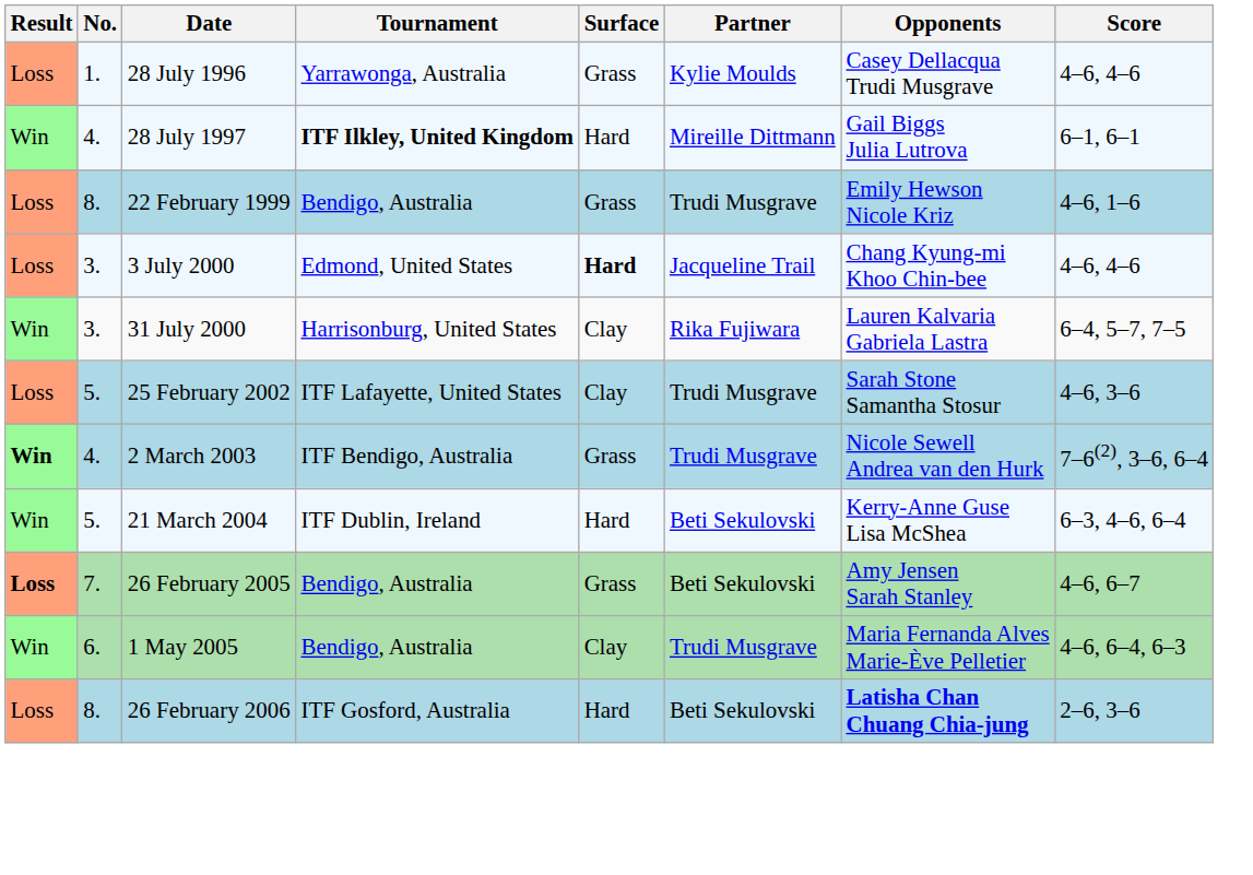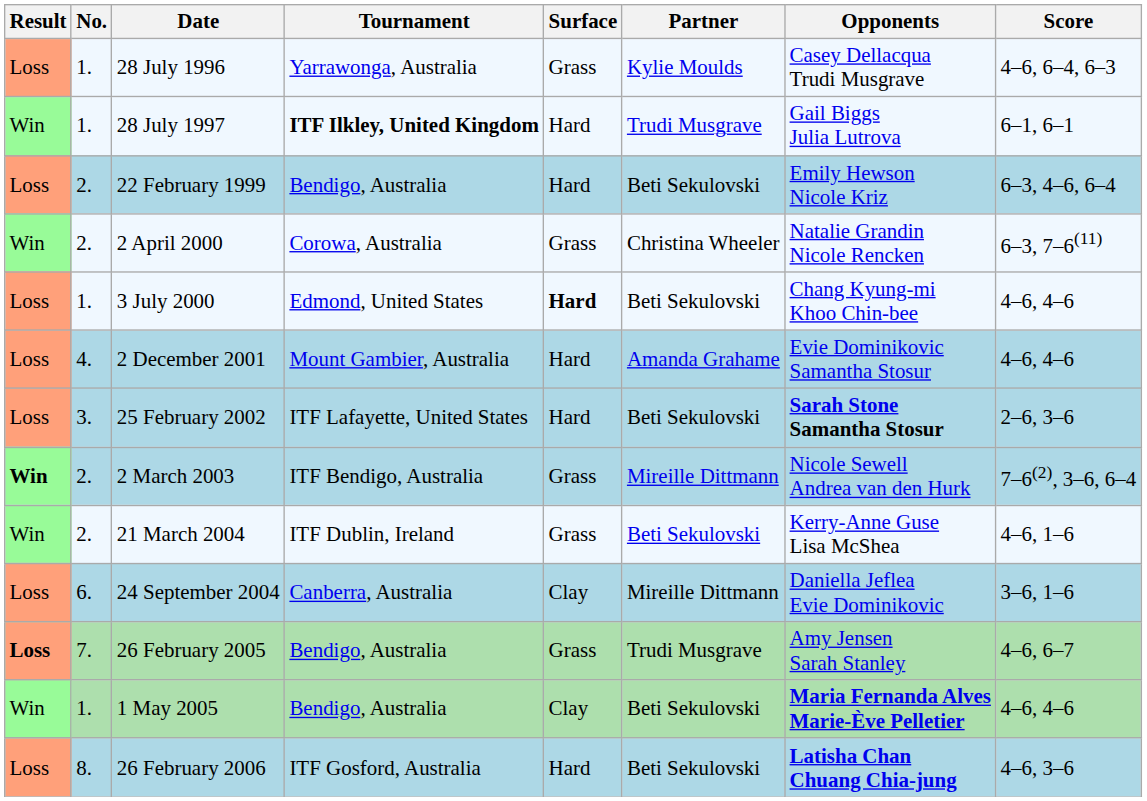 <table class="sortable wikitable" style=font-size:97%>
 <tr>
 <th>Result</th>
 <th>No.</th>
 <th>Date</th>
 <th>Tournament</th>
 <th>Surface</th>
 <th>Partner</th>
 <th>Opponents</th>
 <th>Score</th>
 </tr>
 <tr style="background:#f0f8ff;">
 <td style="background:#ffa07a;">Loss</td>
 <td>1.</td>
 <td>28 July 1996</td>
 <td><a href='#'>Yarrawonga</a>, Australia</td>
 <td>Grass</td>
 <td> <a href='#'>Kylie Moulds</a></td>
 <td> <a href='#'>Casey Dellacqua</a> <br>  Trudi Musgrave</td>
-<td>4–6, 4–6</td>
+<td>4–6, 6–4, 6–3</td>
 </tr>
 <tr style="background:#f0f8ff;">
 <td style="background:#98fb98;">Win</td>
-<td>4.</td>
+<td>1.</td>
 <td>28 July 1997</td>
 <td><strong>ITF Ilkley, United Kingdom</strong></td>
 <td>Hard</td>
-<td> <a href='#'>Mireille Dittmann</a></td>
+<td> <a href='#'>Trudi Musgrave</a></td>
 <td> <a href='#'>Gail Biggs</a> <br>  <a href='#'>Julia Lutrova</a></td>
 <td>6–1, 6–1</td>
 </tr>
 <tr style="background:lightblue;">
 <td style="background:#ffa07a;">Loss</td>
-<td>8.</td>
+<td>2.</td>
 <td>22 February 1999</td>
 <td><a href='#'>Bendigo</a>, Australia</td>
+<td>Hard</td>
+<td> Beti Sekulovski</td>
+<td> <a href='#'>Emily Hewson</a> <br>  <a href='#'>Nicole Kriz</a></td>
+<td>6–3, 4–6, 6–4</td>
+</tr>
+<tr style="background:#f0f8ff;">
+<td style="background:#98fb98;">Win</td>
+<td>2.</td>
+<td>2 April 2000</td>
+<td><a href='#'>Corowa</a>, Australia</td>
 <td>Grass</td>
-<td> Trudi Musgrave</td>
-<td> <a href='#'>Emily Hewson</a> <br>  <a href='#'>Nicole Kriz</a></td>
-<td>4–6, 1–6</td>
+<td> Christina Wheeler</td>
+<td> <a href='#'>Natalie Grandin</a> <br>  <a href='#'>Nicole Rencken</a></td>
+<td>6–3, 7–6<sup>(11)</sup></td>
 </tr>
 <tr bgcolor="#f0f8ff">
 <td style="background:#ffa07a;">Loss</td>
-<td>3.</td>
+<td>1.</td>
 <td>3 July 2000</td>
 <td><a href='#'>Edmond</a>, United States</td>
 <td><strong>Hard</strong></td>
-<td> <a href='#'>Jacqueline Trail</a></td>
+<td> Beti Sekulovski</td>
 <td> <a href='#'>Chang Kyung-mi</a> <br>  <a href='#'>Khoo Chin-bee</a></td>
 <td>4–6, 4–6</td>
 </tr>
-<tr>
-<td style="background:#98fb98;">Win</td>
-<td>3.</td>
-<td>31 July 2000</td>
-<td><a href='#'>Harrisonburg</a>, United States</td>
-<td>Clay</td>
-<td> <a href='#'>Rika Fujiwara</a></td>
-<td> <a href='#'>Lauren Kalvaria</a> <br>  <a href='#'>Gabriela Lastra</a></td>
-<td>6–4, 5–7, 7–5</td>
+<tr style="background:lightblue;">
+<td style="background:#ffa07a;">Loss</td>
+<td>4.</td>
+<td>2 December 2001</td>
+<td><a href='#'>Mount Gambier</a>, Australia</td>
+<td>Hard</td>
+<td> <a href='#'>Amanda Grahame</a></td>
+<td> <a href='#'>Evie Dominikovic</a> <br>  <a href='#'>Samantha Stosur</a></td>
+<td>4–6, 4–6</td>
 </tr>
 <tr bgcolor=lightblue>
 <td style="background:#ffa07a;">Loss</td>
-<td>5.</td>
+<td>3.</td>
 <td>25 February 2002</td>
 <td>ITF Lafayette, United States</td>
-<td>Clay</td>
-<td> Trudi Musgrave</td>
-<td> <a href='#'>Sarah Stone</a> <br>  Samantha Stosur</td>
-<td>4–6, 3–6</td>
+<td>Hard</td>
+<td> Beti Sekulovski</td>
+<td><strong> <a href='#'>Sarah Stone</a> <br>  Samantha Stosur</strong></td>
+<td>2–6, 3–6</td>
 </tr>
 <tr style="background:lightblue;">
 <td style="background:#98fb98;"><strong>Win</strong></td>
-<td>4.</td>
+<td>2.</td>
 <td>2 March 2003</td>
 <td>ITF Bendigo, Australia</td>
 <td>Grass</td>
-<td> <a href='#'>Trudi Musgrave</a></td>
+<td> <a href='#'>Mireille Dittmann</a></td>
 <td> <a href='#'>Nicole Sewell</a> <br>  <a href='#'>Andrea van den Hurk</a></td>
 <td>7–6<sup>(2)</sup>, 3–6, 6–4</td>
 </tr>
 <tr bgcolor="#f0f8ff">
 <td style="background:#98fb98;">Win</td>
-<td>5.</td>
+<td>2.</td>
 <td>21 March 2004</td>
 <td>ITF Dublin, Ireland</td>
-<td>Hard</td>
+<td>Grass</td>
 <td> <a href='#'>Beti Sekulovski</a></td>
 <td> <a href='#'>Kerry-Anne Guse</a> <br>  Lisa McShea</td>
-<td>6–3, 4–6, 6–4</td>
+<td>4–6, 1–6</td>
+</tr>
+<tr style="background:lightblue;">
+<td style="background:#ffa07a;">Loss</td>
+<td>6.</td>
+<td>24 September 2004</td>
+<td><a href='#'>Canberra</a>, Australia</td>
+<td>Clay</td>
+<td> Mireille Dittmann</td>
+<td> <a href='#'>Daniella Jeflea</a> <br>  <a href='#'>Evie Dominikovic</a></td>
+<td>3–6, 1–6</td>
 </tr>
 <tr bgcolor=#addfad>
 <td style="background:#ffa07a;"><strong>Loss</strong></td>
 <td>7.</td>
 <td>26 February 2005</td>
 <td><a href='#'>Bendigo</a>, Australia</td>
 <td>Grass</td>
-<td> Beti Sekulovski</td>
+<td> Trudi Musgrave</td>
 <td> <a href='#'>Amy Jensen</a> <br>  <a href='#'>Sarah Stanley</a></td>
 <td>4–6, 6–7</td>
 </tr>
 <tr style="background:#addfad;">
 <td style="background:#98fb98;">Win</td>
-<td>6.</td>
+<td>1.</td>
 <td>1 May 2005</td>
 <td><a href='#'>Bendigo</a>, Australia</td>
 <td>Clay</td>
-<td> <a href='#'>Trudi Musgrave</a></td>
-<td> <a href='#'>Maria Fernanda Alves</a> <br>  <a href='#'>Marie-Ève Pelletier</a></td>
-<td>4–6, 6–4, 6–3</td>
+<td> Beti Sekulovski</td>
+<td><strong> <a href='#'>Maria Fernanda Alves</a> <br>  <a href='#'>Marie-Ève Pelletier</a></strong></td>
+<td>4–6, 4–6</td>
 </tr>
 <tr style="background:lightblue;">
 <td style="background:#ffa07a;">Loss</td>
 <td>8.</td>
 <td>26 February 2006</td>
 <td>ITF Gosford, Australia</td>
 <td>Hard</td>
 <td> Beti Sekulovski</td>
 <td><strong> <a href='#'>Latisha Chan</a> <br>  <a href='#'>Chuang Chia-jung</a></strong></td>
-<td>2–6, 3–6</td>
+<td>4–6, 3–6</td>
 </tr>
 </table>
